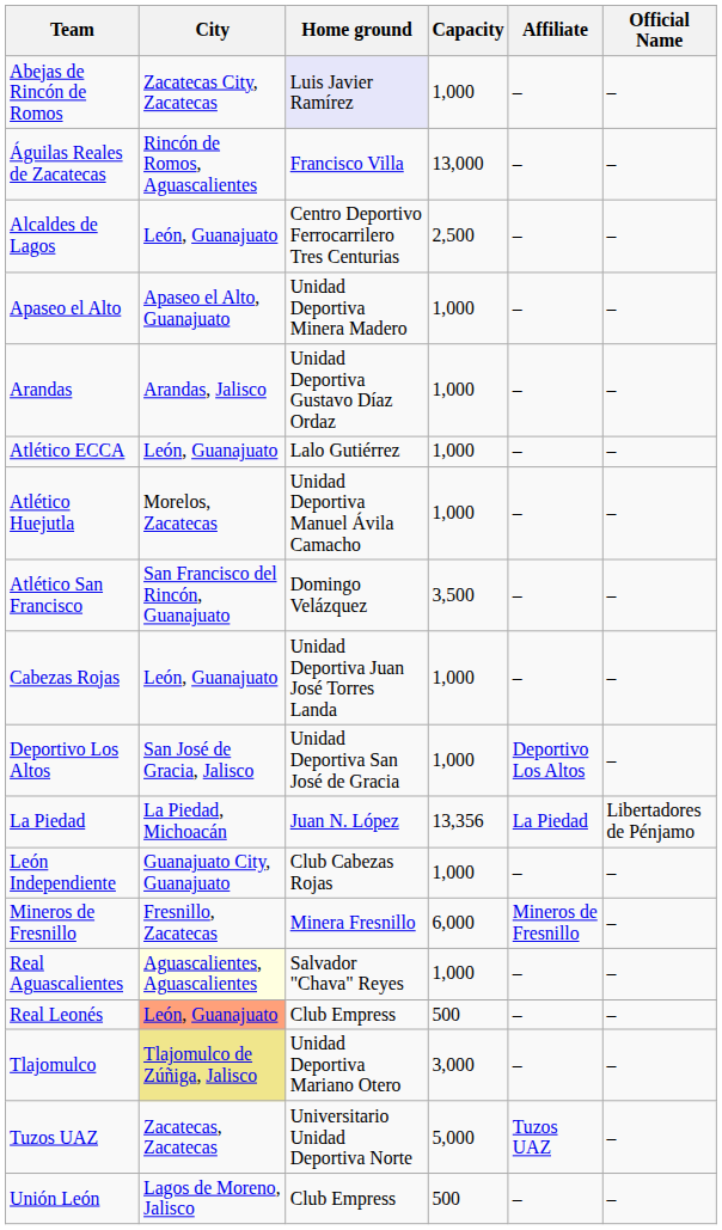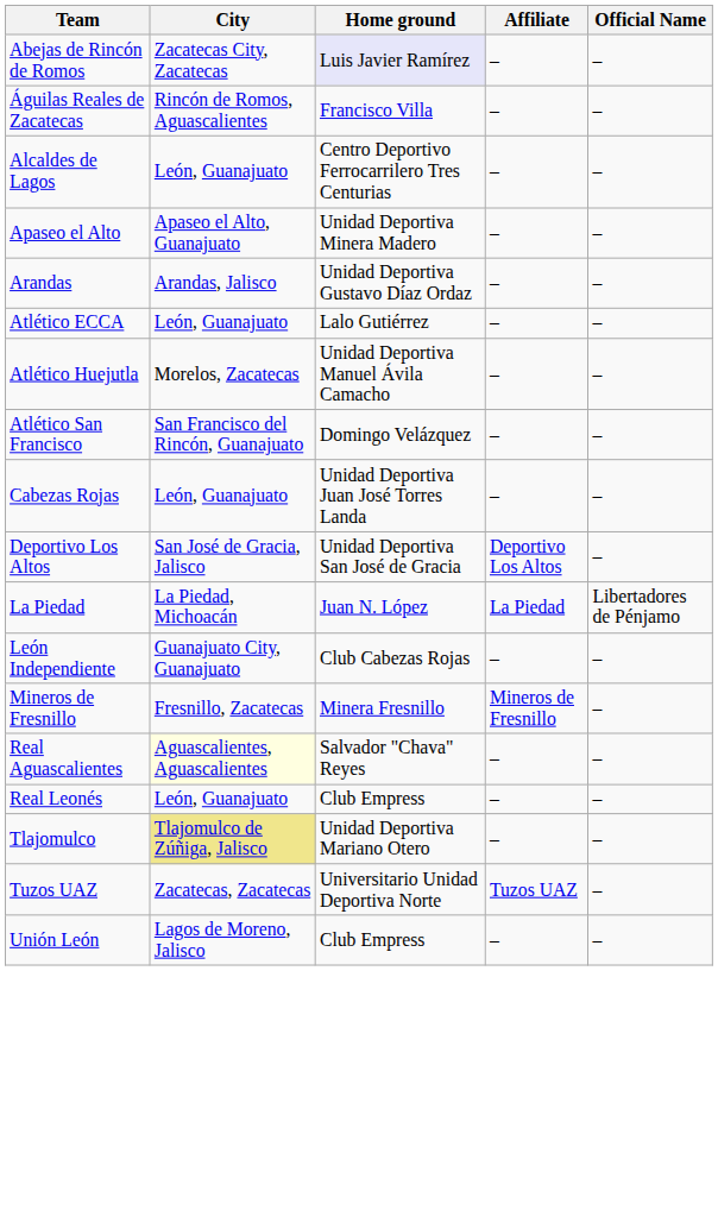 <table class="wikitable sortable">
 <tr>
 <th>Team</th>
 <th>City</th>
 <th>Home ground</th>
-<th>Capacity</th>
 <th>Affiliate</th>
 <th>Official Name</th>
 </tr>
 <tr>
 <td><a href='#'>Abejas de Rincón de Romos</a></td>
 <td><a href='#'>Zacatecas City</a>, <a href='#'>Zacatecas</a></td>
 <td style="background: lavender;">Luis Javier Ramírez</td>
-<td>1,000</td>
 <td>–</td>
 <td>–</td>
 </tr>
 <tr>
 <td><a href='#'>Águilas Reales de Zacatecas</a></td>
 <td><a href='#'>Rincón de Romos</a>, <a href='#'>Aguascalientes</a></td>
 <td><a href='#'>Francisco Villa</a></td>
-<td>13,000</td>
 <td>–</td>
 <td>–</td>
 </tr>
 <tr>
 <td><a href='#'>Alcaldes de Lagos</a></td>
 <td><a href='#'>León</a>, <a href='#'>Guanajuato</a></td>
 <td>Centro Deportivo Ferrocarrilero Tres Centurias</td>
-<td>2,500</td>
 <td>–</td>
 <td>–</td>
 </tr>
 <tr>
 <td><a href='#'>Apaseo el Alto</a></td>
 <td><a href='#'>Apaseo el Alto</a>, <a href='#'>Guanajuato</a></td>
 <td>Unidad Deportiva Minera Madero</td>
-<td>1,000</td>
 <td>–</td>
 <td>–</td>
 </tr>
 <tr>
 <td><a href='#'>Arandas</a></td>
 <td><a href='#'>Arandas</a>, <a href='#'>Jalisco</a></td>
 <td>Unidad Deportiva Gustavo Díaz Ordaz</td>
-<td>1,000</td>
 <td>–</td>
 <td>–</td>
 </tr>
 <tr>
 <td><a href='#'>Atlético ECCA</a></td>
 <td><a href='#'>León</a>, <a href='#'>Guanajuato</a></td>
 <td>Lalo Gutiérrez</td>
-<td>1,000</td>
 <td>–</td>
 <td>–</td>
 </tr>
 <tr>
 <td><a href='#'>Atlético Huejutla</a></td>
 <td>Morelos, <a href='#'>Zacatecas</a></td>
 <td>Unidad Deportiva Manuel Ávila Camacho</td>
-<td>1,000</td>
 <td>–</td>
 <td>–</td>
 </tr>
 <tr>
 <td><a href='#'>Atlético San Francisco</a></td>
 <td><a href='#'>San Francisco del Rincón</a>, <a href='#'>Guanajuato</a></td>
 <td>Domingo Velázquez</td>
-<td>3,500</td>
 <td>–</td>
 <td>–</td>
 </tr>
 <tr>
 <td><a href='#'>Cabezas Rojas</a></td>
 <td><a href='#'>León</a>, <a href='#'>Guanajuato</a></td>
 <td>Unidad Deportiva Juan José Torres Landa</td>
-<td>1,000</td>
 <td>–</td>
 <td>–</td>
 </tr>
 <tr>
 <td><a href='#'>Deportivo Los Altos</a></td>
 <td><a href='#'>San José de Gracia</a>, <a href='#'>Jalisco</a></td>
 <td>Unidad Deportiva San José de Gracia</td>
-<td>1,000</td>
 <td><a href='#'>Deportivo Los Altos</a></td>
 <td>–</td>
 </tr>
 <tr>
 <td><a href='#'>La Piedad</a></td>
 <td><a href='#'>La Piedad</a>, <a href='#'>Michoacán</a></td>
 <td><a href='#'>Juan N. López</a></td>
-<td>13,356</td>
 <td><a href='#'>La Piedad</a></td>
 <td>Libertadores de Pénjamo</td>
 </tr>
 <tr>
 <td><a href='#'>León Independiente</a></td>
 <td><a href='#'>Guanajuato City</a>, <a href='#'>Guanajuato</a></td>
 <td>Club Cabezas Rojas</td>
-<td>1,000</td>
 <td>–</td>
 <td>–</td>
 </tr>
 <tr>
 <td><a href='#'>Mineros de Fresnillo</a></td>
 <td><a href='#'>Fresnillo</a>, <a href='#'>Zacatecas</a></td>
 <td><a href='#'>Minera Fresnillo</a></td>
-<td>6,000</td>
 <td><a href='#'>Mineros de Fresnillo</a></td>
 <td>–</td>
 </tr>
 <tr>
 <td><a href='#'>Real Aguascalientes</a></td>
 <td style="background: lightyellow;"><a href='#'>Aguascalientes</a>, <a href='#'>Aguascalientes</a></td>
 <td>Salvador "Chava" Reyes</td>
-<td>1,000</td>
 <td>–</td>
 <td>–</td>
 </tr>
 <tr>
 <td><a href='#'>Real Leonés</a></td>
-<td style="background: lightsalmon;"><a href='#'>León</a>, <a href='#'>Guanajuato</a></td>
+<td><a href='#'>León</a>, <a href='#'>Guanajuato</a></td>
 <td>Club Empress</td>
-<td>500</td>
 <td>–</td>
 <td>–</td>
 </tr>
 <tr>
 <td><a href='#'>Tlajomulco</a></td>
 <td style="background: khaki;"><a href='#'>Tlajomulco de Zúñiga</a>, <a href='#'>Jalisco</a></td>
 <td>Unidad Deportiva Mariano Otero</td>
-<td>3,000</td>
 <td>–</td>
 <td>–</td>
 </tr>
 <tr>
 <td><a href='#'>Tuzos UAZ</a></td>
 <td><a href='#'>Zacatecas</a>, <a href='#'>Zacatecas</a></td>
 <td>Universitario Unidad Deportiva Norte</td>
-<td>5,000</td>
 <td><a href='#'>Tuzos UAZ</a></td>
 <td>–</td>
 </tr>
 <tr>
 <td><a href='#'>Unión León</a></td>
 <td><a href='#'>Lagos de Moreno</a>, <a href='#'>Jalisco</a></td>
 <td>Club Empress</td>
-<td>500</td>
 <td>–</td>
 <td>–</td>
 </tr>
 </table>
